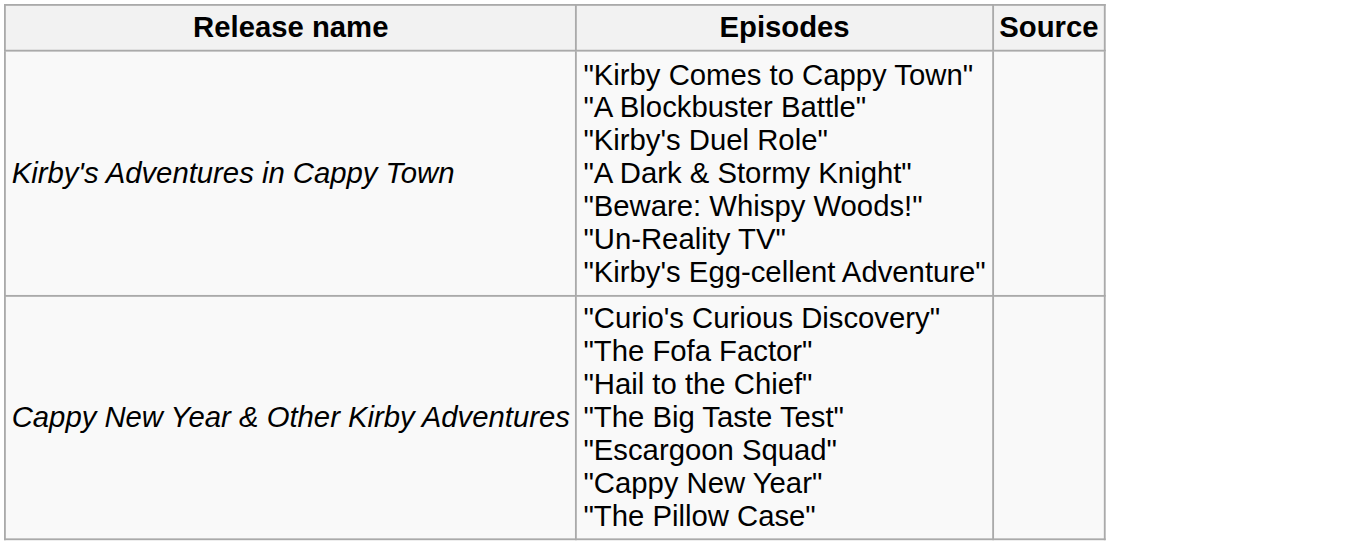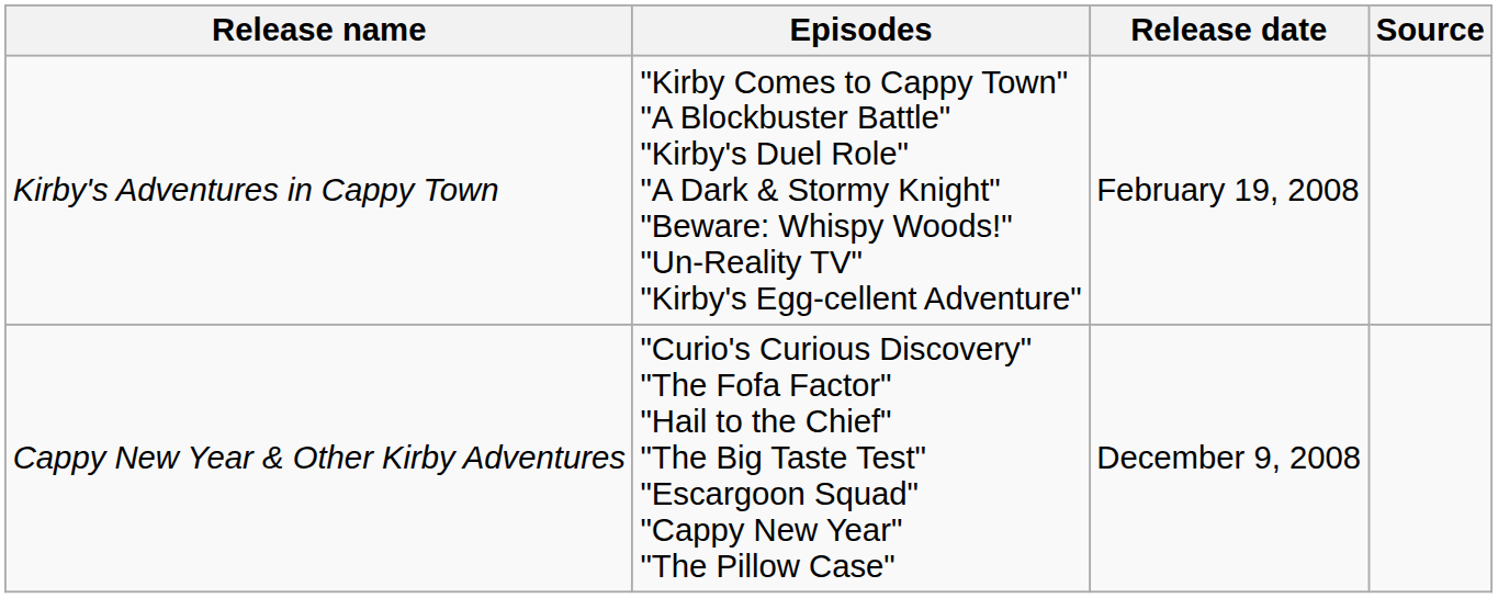 <table class="wikitable">
 <tr>
 <th>Release name</th>
 <th>Episodes</th>
+<th>Release date</th>
 <th>Source</th>
 </tr>
 <tr>
 <td><em>Kirby's Adventures in Cappy Town</em></td>
 <td>"Kirby Comes to Cappy Town"<br>"A Blockbuster Battle"<br>"Kirby's Duel Role"<br>"A Dark & Stormy Knight"<br>"Beware: Whispy Woods!"<br>"Un-Reality TV"<br>"Kirby's Egg-cellent Adventure"</td>
+<td>February 19, 2008</td>
 <td></td>
 </tr>
 <tr>
 <td><em>Cappy New Year & Other Kirby Adventures</em></td>
 <td>"Curio's Curious Discovery"<br>"The Fofa Factor"<br>"Hail to the Chief"<br>"The Big Taste Test"<br>"Escargoon Squad"<br>"Cappy New Year"<br>"The Pillow Case"</td>
+<td>December 9, 2008</td>
 <td></td>
 </tr>
 </table>
